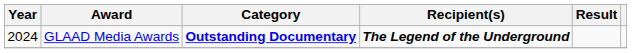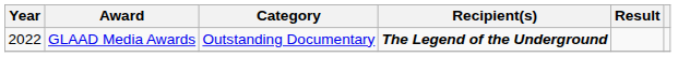 <table class="wikitable plainrowheaders sortable">
 <tr>
 <th scope="col">Year</th>
 <th scope="col">Award</th>
 <th scope="col">Category</th>
 <th scope="col">Recipient(s)</th>
 <th scope="col">Result</th>
 <th scope="col" class="unsortable"></th>
 </tr>
 <tr>
-<td>2024</td>
+<td>2022</td>
 <td><a href='#'>GLAAD Media Awards</a></td>
-<td><strong><a href='#'>Outstanding Documentary</a></strong></td>
+<td><a href='#'>Outstanding Documentary</a></td>
 <td><strong><em>The Legend of the Underground</em></strong></td>
 <td></td>
 <td></td>
 </tr>
 <tr>
 </tr>
 </table>
